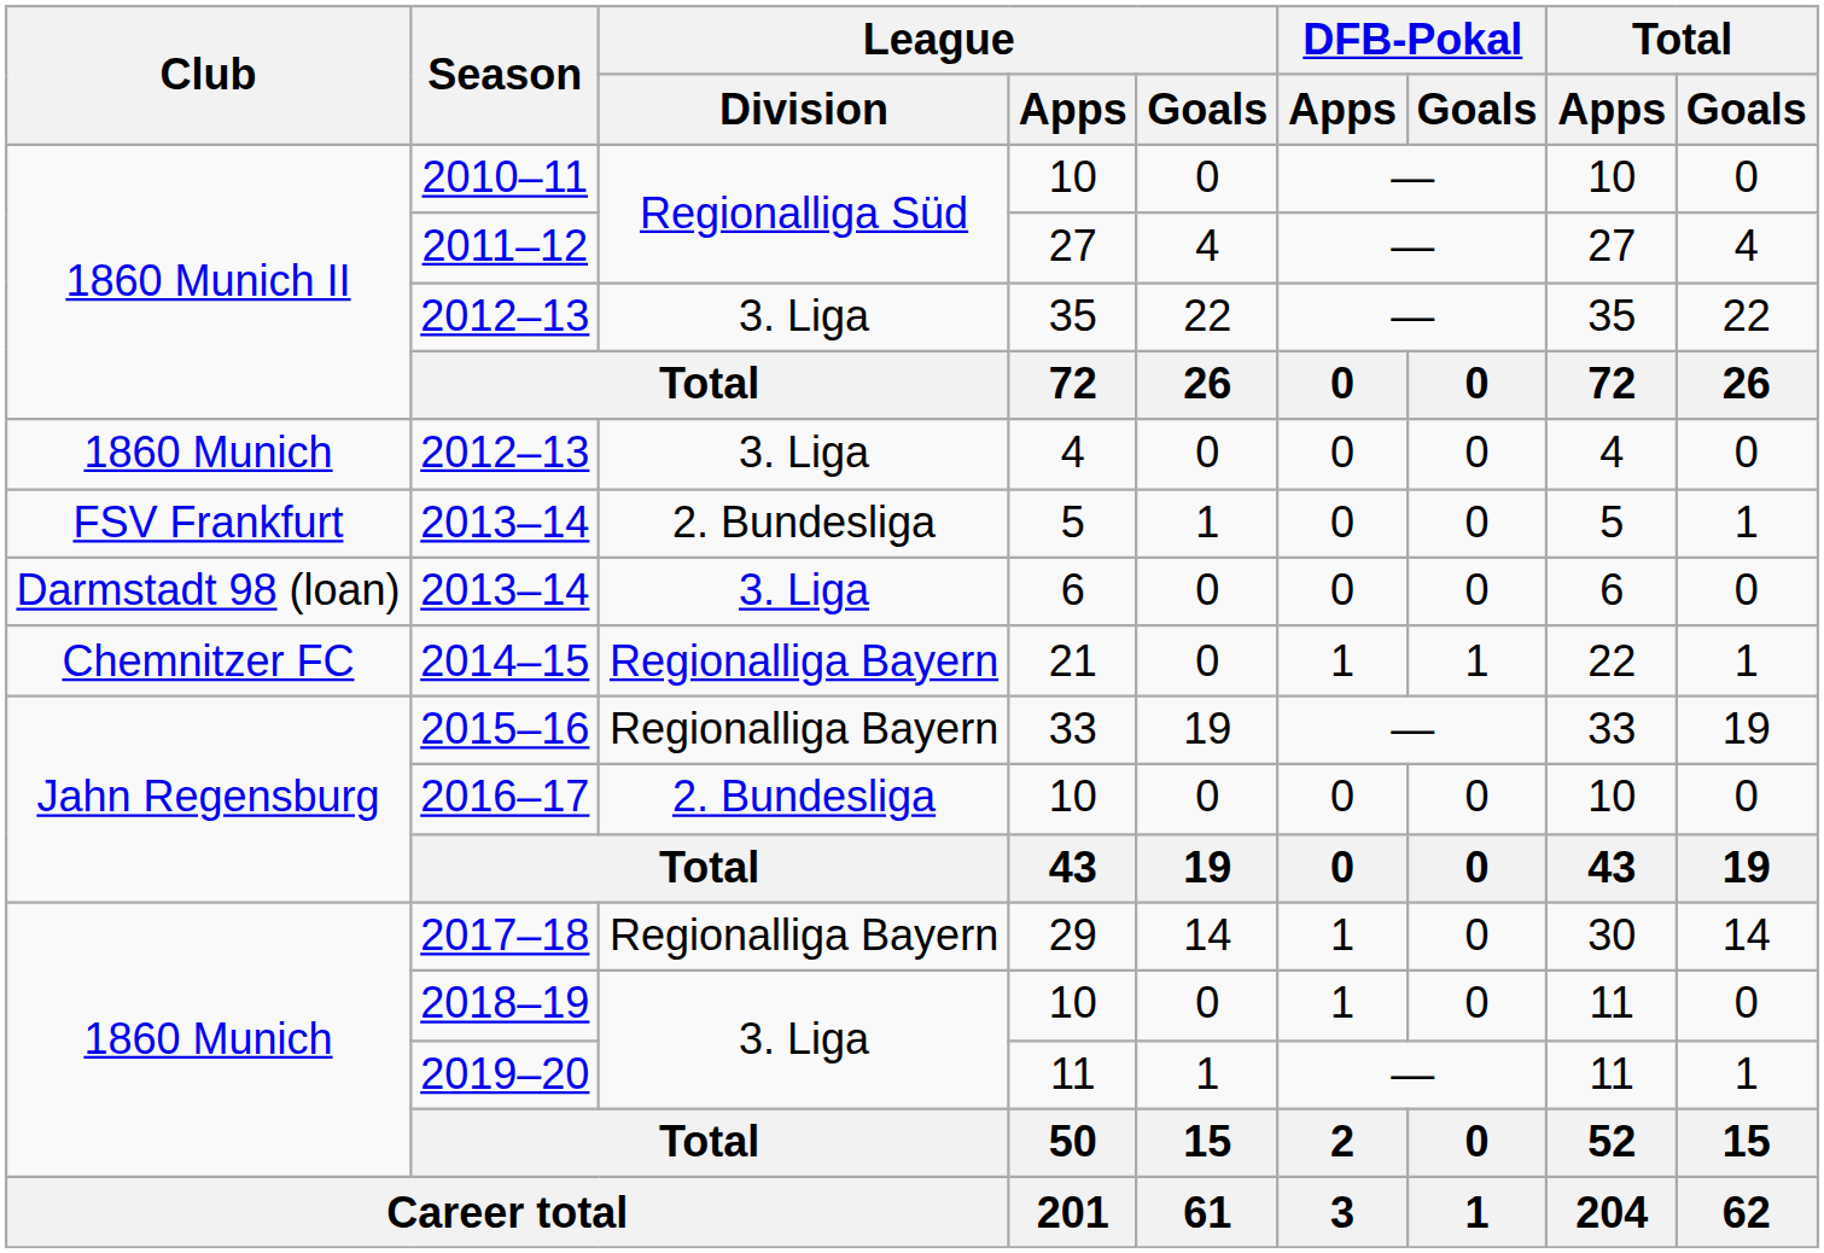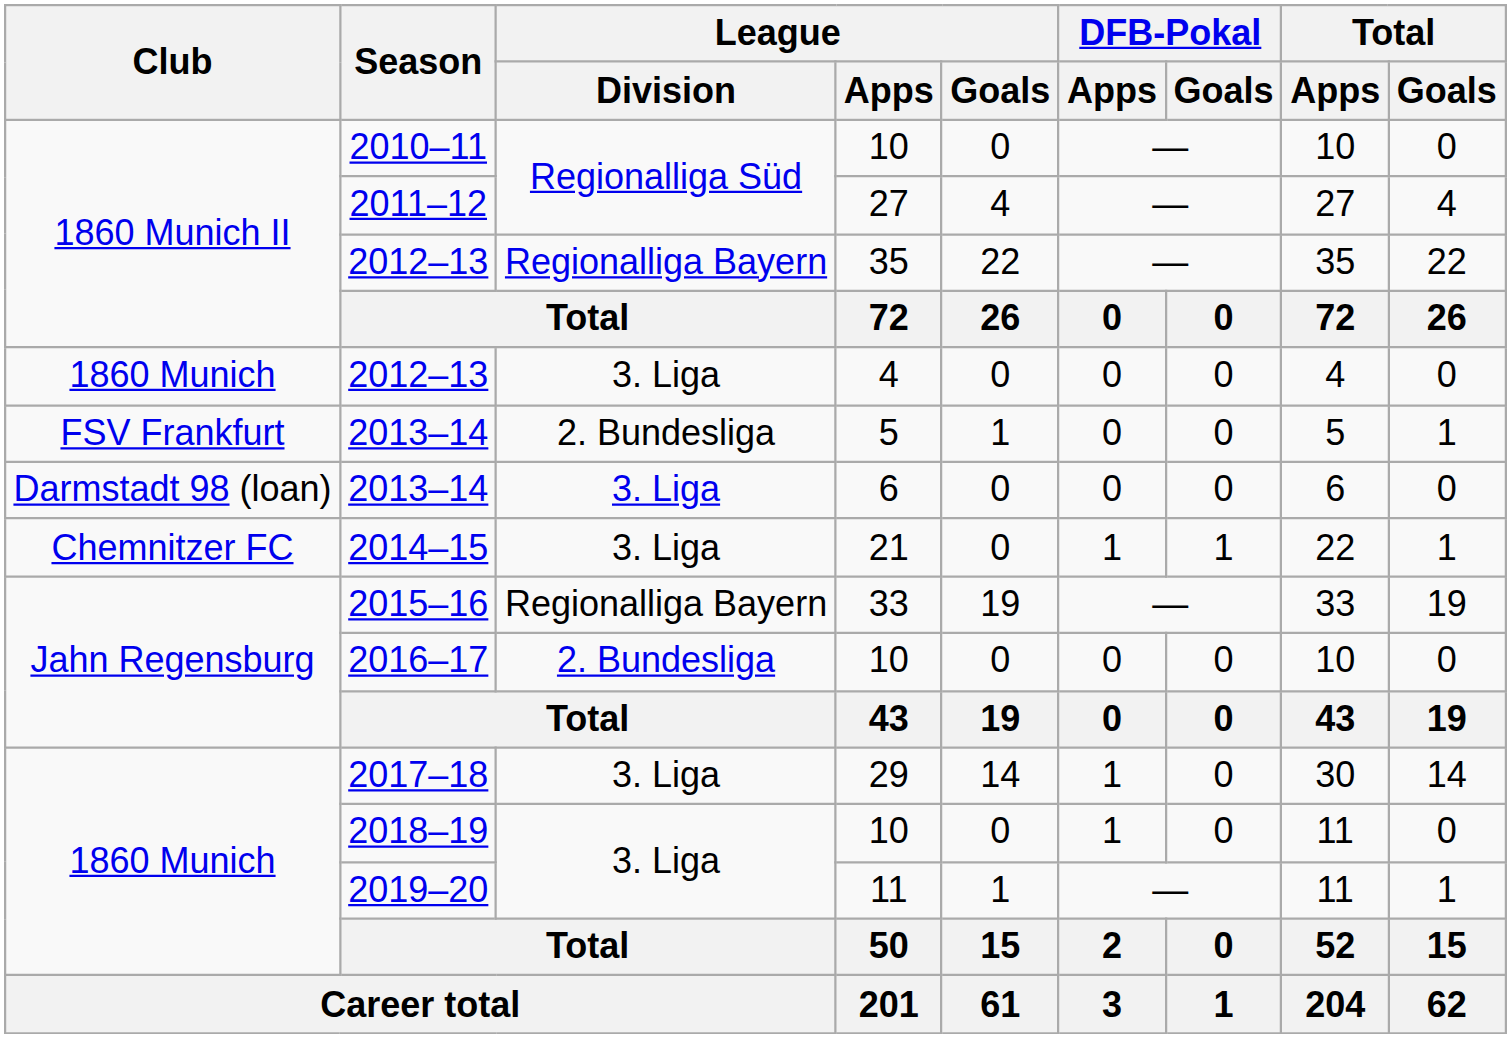 <table class="wikitable" style="text-align: center">
 <tr>
 <th rowspan="2">Club</th>
 <th rowspan="2">Season</th>
 <th colspan="3">League</th>
 <th colspan="2"><a href='#'>DFB-Pokal</a></th>
 <th colspan="2">Total</th>
 </tr>
 <tr>
 <th>Division</th>
 <th>Apps</th>
 <th>Goals</th>
 <th>Apps</th>
 <th>Goals</th>
 <th>Apps</th>
 <th>Goals</th>
 </tr>
 <tr>
 <td rowspan="4"><a href='#'>1860 Munich II</a></td>
 <td><a href='#'>2010–11</a></td>
 <td rowspan="2"><a href='#'>Regionalliga Süd</a></td>
 <td>10</td>
 <td>0</td>
 <td colspan="2">—</td>
 <td>10</td>
 <td>0</td>
 </tr>
 <tr>
 <td><a href='#'>2011–12</a></td>
 <td>27</td>
 <td>4</td>
 <td colspan="2">—</td>
 <td>27</td>
 <td>4</td>
 </tr>
 <tr>
 <td><a href='#'>2012–13</a></td>
-<td>3. Liga</td>
+<td><a href='#'>Regionalliga Bayern</a></td>
 <td>35</td>
 <td>22</td>
 <td colspan="2">—</td>
 <td>35</td>
 <td>22</td>
 </tr>
 <tr>
 <th colspan="2">Total</th>
 <th>72</th>
 <th>26</th>
 <th>0</th>
 <th>0</th>
 <th>72</th>
 <th>26</th>
 </tr>
 <tr>
 <td><a href='#'>1860 Munich</a></td>
 <td><a href='#'>2012–13</a></td>
 <td>3. Liga</td>
 <td>4</td>
 <td>0</td>
 <td>0</td>
 <td>0</td>
 <td>4</td>
 <td>0</td>
 </tr>
 <tr>
 <td><a href='#'>FSV Frankfurt</a></td>
 <td><a href='#'>2013–14</a></td>
 <td>2. Bundesliga</td>
 <td>5</td>
 <td>1</td>
 <td>0</td>
 <td>0</td>
 <td>5</td>
 <td>1</td>
 </tr>
 <tr>
 <td><a href='#'>Darmstadt 98</a> (loan)</td>
 <td><a href='#'>2013–14</a></td>
 <td><a href='#'>3. Liga</a></td>
 <td>6</td>
 <td>0</td>
 <td>0</td>
 <td>0</td>
 <td>6</td>
 <td>0</td>
 </tr>
 <tr>
 <td><a href='#'>Chemnitzer FC</a></td>
 <td><a href='#'>2014–15</a></td>
-<td><a href='#'>Regionalliga Bayern</a></td>
+<td>3. Liga</td>
 <td>21</td>
 <td>0</td>
 <td>1</td>
 <td>1</td>
 <td>22</td>
 <td>1</td>
 </tr>
 <tr>
 <td rowspan="3"><a href='#'>Jahn Regensburg</a></td>
 <td><a href='#'>2015–16</a></td>
 <td>Regionalliga Bayern</td>
 <td>33</td>
 <td>19</td>
 <td colspan="2">—</td>
 <td>33</td>
 <td>19</td>
 </tr>
 <tr>
 <td><a href='#'>2016–17</a></td>
 <td><a href='#'>2. Bundesliga</a></td>
 <td>10</td>
 <td>0</td>
 <td>0</td>
 <td>0</td>
 <td>10</td>
 <td>0</td>
 </tr>
 <tr>
 <th colspan="2">Total</th>
 <th>43</th>
 <th>19</th>
 <th>0</th>
 <th>0</th>
 <th>43</th>
 <th>19</th>
 </tr>
 <tr>
 <td rowspan="4"><a href='#'>1860 Munich</a></td>
 <td><a href='#'>2017–18</a></td>
-<td>Regionalliga Bayern</td>
+<td>3. Liga</td>
 <td>29</td>
 <td>14</td>
 <td>1</td>
 <td>0</td>
 <td>30</td>
 <td>14</td>
 </tr>
 <tr>
 <td><a href='#'>2018–19</a></td>
 <td rowspan="2">3. Liga</td>
 <td>10</td>
 <td>0</td>
 <td>1</td>
 <td>0</td>
 <td>11</td>
 <td>0</td>
 </tr>
 <tr>
 <td><a href='#'>2019–20</a></td>
 <td>11</td>
 <td>1</td>
 <td colspan="2">—</td>
 <td>11</td>
 <td>1</td>
 </tr>
 <tr>
 <th colspan="2">Total</th>
 <th>50</th>
 <th>15</th>
 <th>2</th>
 <th>0</th>
 <th>52</th>
 <th>15</th>
 </tr>
 <tr>
 <th colspan="3">Career total</th>
 <th>201</th>
 <th>61</th>
 <th>3</th>
 <th>1</th>
 <th>204</th>
 <th>62</th>
 </tr>
 </table>
